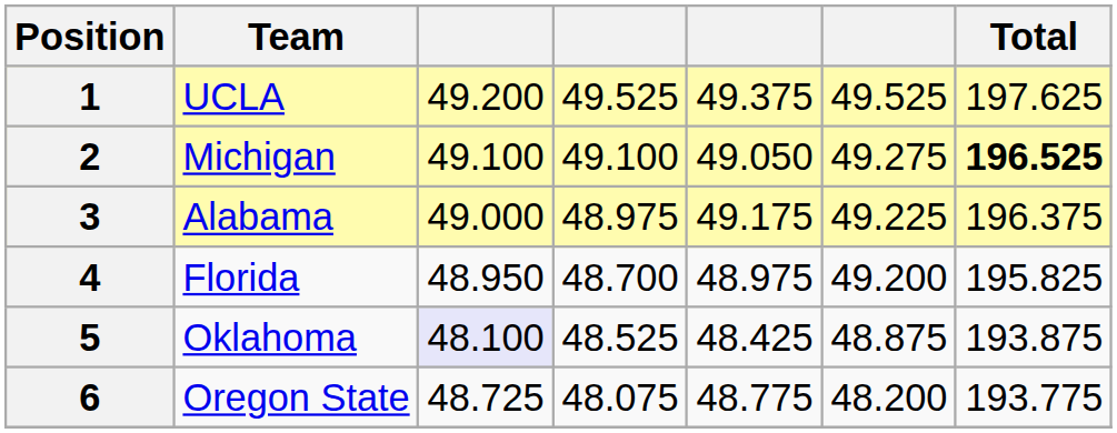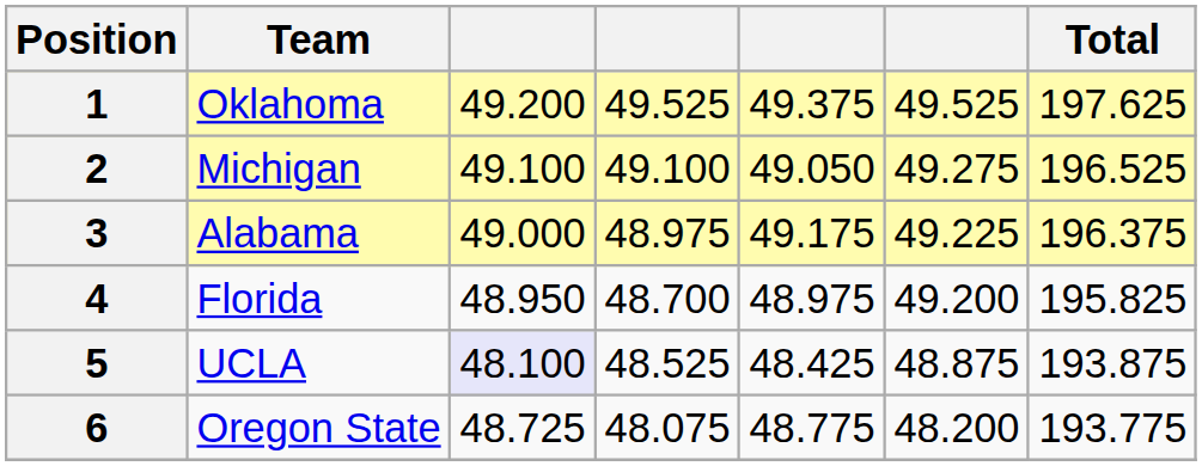 <table class="wikitable sortable" style="text-align:center; font-size:95%">
 <tr>
 <th scope=col>Position</th>
 <th scope=col>Team</th>
 <th scope=col></th>
 <th scope=col></th>
 <th scope=col></th>
 <th scope=col></th>
 <th scope=col>Total</th>
 </tr>
 <tr bgcolor=fffcaf>
 <th scope=row>1</th>
-<td align=left><a href='#'>UCLA</a></td>
+<td align=left><a href='#'>Oklahoma</a></td>
 <td>49.200</td>
 <td>49.525</td>
 <td>49.375</td>
 <td>49.525</td>
 <td>197.625</td>
 </tr>
 <tr bgcolor=fffcaf>
 <th scope=row>2</th>
 <td align=left><a href='#'>Michigan</a></td>
 <td>49.100</td>
 <td>49.100</td>
 <td>49.050</td>
 <td>49.275</td>
-<td><strong>196.525</strong></td>
+<td>196.525</td>
 </tr>
 <tr bgcolor=fffcaf>
 <th scope=row>3</th>
 <td align=left><a href='#'>Alabama</a></td>
 <td>49.000</td>
 <td>48.975</td>
 <td>49.175</td>
 <td>49.225</td>
 <td>196.375</td>
 </tr>
 <tr>
 <th scope=row>4</th>
 <td align=left><a href='#'>Florida</a></td>
 <td>48.950</td>
 <td>48.700</td>
 <td>48.975</td>
 <td>49.200</td>
 <td>195.825</td>
 </tr>
 <tr>
 <th scope=row>5</th>
-<td align=left><a href='#'>Oklahoma</a></td>
+<td align=left><a href='#'>UCLA</a></td>
 <td style="background: lavender;">48.100</td>
 <td>48.525</td>
 <td>48.425</td>
 <td>48.875</td>
 <td>193.875</td>
 </tr>
 <tr>
 <th scope=row>6</th>
 <td align=left><a href='#'>Oregon State</a></td>
 <td>48.725</td>
 <td>48.075</td>
 <td>48.775</td>
 <td>48.200</td>
 <td>193.775</td>
 </tr>
 <tr>
 </tr>
 </table>
